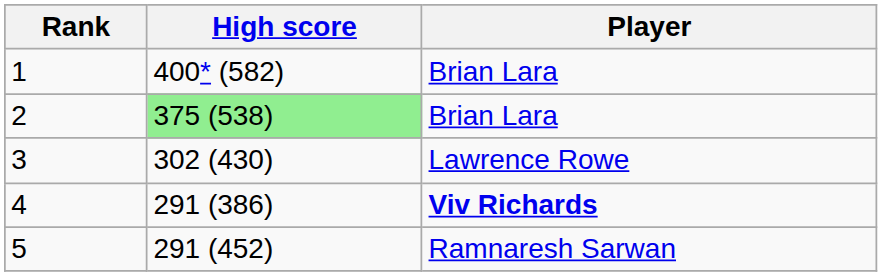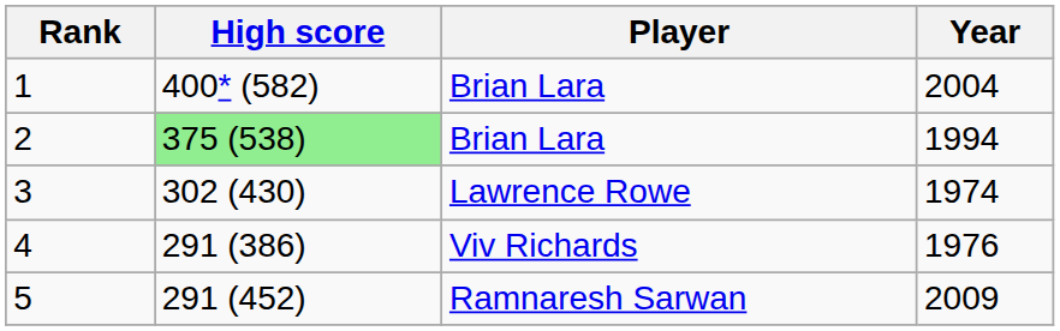 <table class="wikitable" style="width:80%;">
 <tr>
 <th>Rank</th>
 <th><a href='#'>High score</a></th>
 <th>Player</th>
+<th>Year</th>
 </tr>
 <tr>
 <td>1</td>
 <td>400<a href='#'>*</a> (582)</td>
 <td><a href='#'>Brian Lara</a></td>
+<td>2004</td>
 </tr>
 <tr>
 <td>2</td>
 <td style="background: lightgreen;">375 (538)</td>
 <td><a href='#'>Brian Lara</a></td>
+<td>1994</td>
 </tr>
 <tr>
 <td>3</td>
 <td>302 (430)</td>
 <td><a href='#'>Lawrence Rowe</a></td>
+<td>1974</td>
 </tr>
 <tr>
 <td>4</td>
 <td>291 (386)</td>
-<td><strong><a href='#'>Viv Richards</a></strong></td>
+<td><a href='#'>Viv Richards</a></td>
+<td>1976</td>
 </tr>
 <tr>
 <td>5</td>
 <td>291 (452)</td>
 <td><a href='#'>Ramnaresh Sarwan</a></td>
+<td>2009</td>
 </tr>
 </table>
